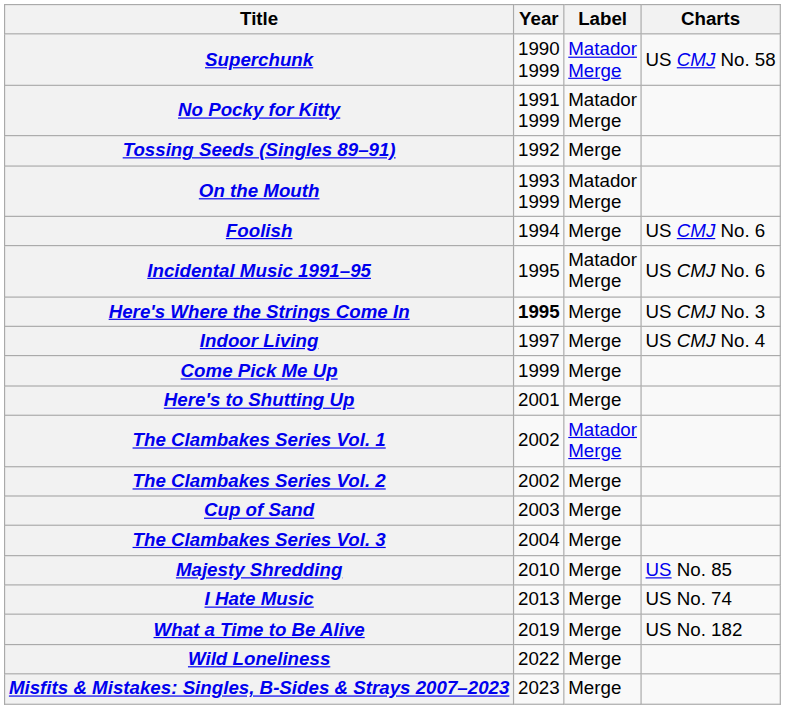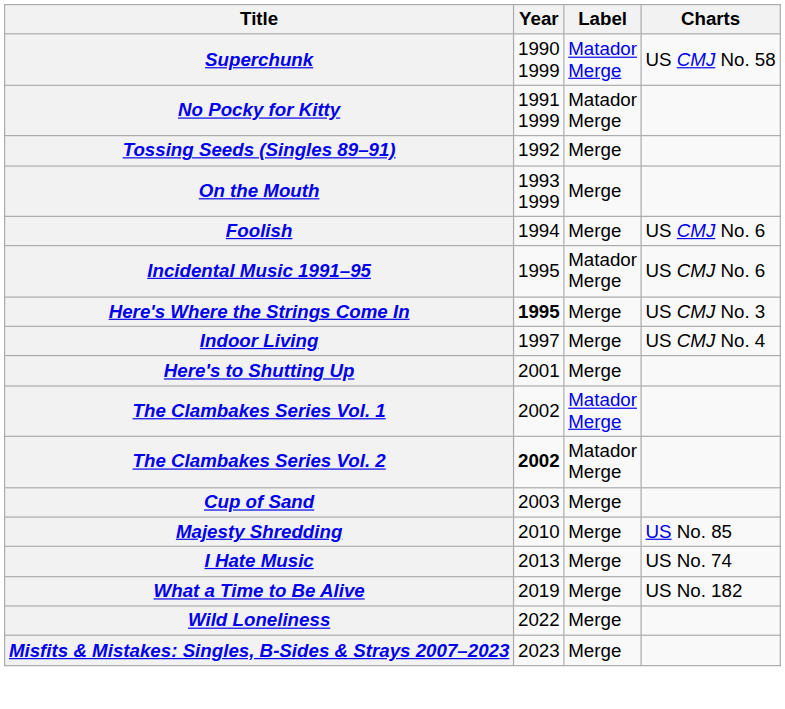 <table class="wikitable plainrowheaders">
 <tr>
 <th scope="col">Title</th>
 <th scope="col">Year</th>
 <th scope="col">Label</th>
 <th scope="col">Charts</th>
 </tr>
 <tr>
 <th scope="row"><em><a href='#'>Superchunk</a></em></th>
 <td align="right">1990<br>1999</td>
 <td><a href='#'>Matador</a><br><a href='#'>Merge</a></td>
 <td>US <em><a href='#'>CMJ</a></em> No. 58</td>
 </tr>
 <tr>
 <th scope="row"><em><a href='#'>No Pocky for Kitty</a></em></th>
 <td align="right">1991<br>1999</td>
 <td>Matador<br>Merge</td>
 <td></td>
 </tr>
 <tr>
 <th scope="row"><em><a href='#'>Tossing Seeds (Singles 89–91)</a></em></th>
 <td align="right">1992</td>
 <td>Merge</td>
 <td></td>
 </tr>
 <tr>
 <th scope="row"><em><a href='#'>On the Mouth</a></em></th>
 <td align="right">1993<br>1999</td>
-<td>Matador<br>Merge</td>
+<td>Merge</td>
 <td></td>
 </tr>
 <tr>
 <th scope="row"><em><a href='#'>Foolish</a></em></th>
 <td align="right">1994</td>
 <td>Merge</td>
 <td>US <em><a href='#'>CMJ</a></em> No. 6</td>
 </tr>
 <tr>
 <th scope="row"><em><a href='#'>Incidental Music 1991–95</a></em></th>
 <td align="right">1995</td>
 <td>Matador<br>Merge</td>
 <td>US <em>CMJ</em> No. 6</td>
 </tr>
 <tr>
 <th scope="row"><em><a href='#'>Here's Where the Strings Come In</a></em></th>
 <td align="right"><strong>1995</strong></td>
 <td>Merge</td>
 <td>US <em>CMJ</em> No. 3</td>
 </tr>
 <tr>
 <th scope="row"><em><a href='#'>Indoor Living</a></em></th>
 <td align="right">1997</td>
 <td>Merge</td>
 <td>US <em>CMJ</em> No. 4</td>
 </tr>
 <tr>
-<th scope="row"><em><a href='#'>Come Pick Me Up</a></em></th>
-<td align="right">1999</td>
-<td>Merge</td>
-<td></td>
-</tr>
-<tr>
 <th scope="row"><em><a href='#'>Here's to Shutting Up</a></em></th>
 <td align="right">2001</td>
 <td>Merge</td>
 <td></td>
 </tr>
 <tr>
 <th scope="row"><em><a href='#'>The Clambakes Series Vol. 1</a></em></th>
 <td align="right">2002</td>
 <td><a href='#'>Matador</a><br><a href='#'>Merge</a></td>
 <td></td>
 </tr>
 <tr>
 <th scope="row"><em><a href='#'>The Clambakes Series Vol. 2</a></em></th>
-<td align="right">2002</td>
-<td>Merge</td>
+<td align="right"><strong>2002</strong></td>
+<td>Matador<br>Merge</td>
 <td></td>
 </tr>
 <tr>
 <th scope="row"><em><a href='#'>Cup of Sand</a></em></th>
 <td align="right">2003</td>
-<td>Merge</td>
-<td></td>
-</tr>
-<tr>
-<th scope="row"><em><a href='#'>The Clambakes Series Vol. 3</a></em></th>
-<td align="right">2004</td>
 <td>Merge</td>
 <td></td>
 </tr>
 <tr>
 <th scope="row"><em><a href='#'>Majesty Shredding</a></em></th>
 <td align="right">2010</td>
 <td>Merge</td>
 <td><a href='#'>US</a> No. 85</td>
 </tr>
 <tr>
 <th scope="row"><em><a href='#'>I Hate Music</a></em></th>
 <td align="right">2013</td>
 <td>Merge</td>
 <td>US No. 74</td>
 </tr>
 <tr>
 <th scope="row"><em><a href='#'>What a Time to Be Alive</a></em></th>
 <td align="right">2019</td>
 <td>Merge</td>
 <td>US No. 182</td>
 </tr>
 <tr>
 <th scope="row"><em><a href='#'>Wild Loneliness</a></em></th>
 <td align="right">2022</td>
 <td>Merge</td>
 <td></td>
 </tr>
 <tr>
 <th scope="row"><em><a href='#'>Misfits & Mistakes: Singles, B-Sides & Strays 2007–2023</a></em></th>
 <td align="right">2023</td>
 <td>Merge</td>
 <td></td>
 </tr>
 </table>
